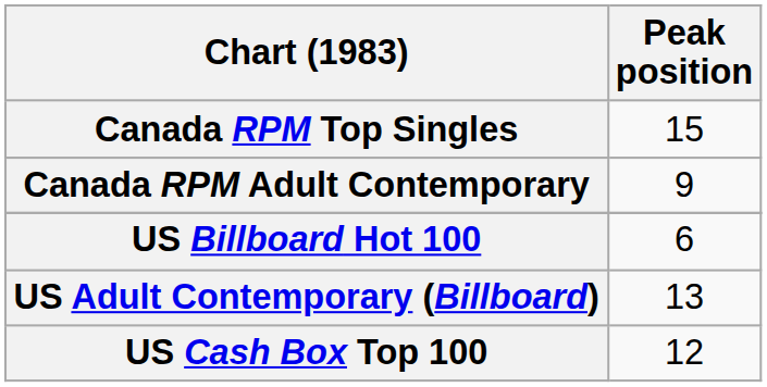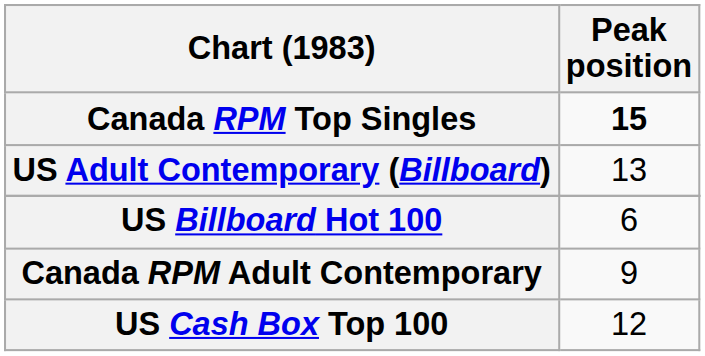 <table class="wikitable sortable plainrowheaders" style="text-align:center">
 <tr>
 <th>Chart (1983)</th>
 <th>Peak<br>position</th>
 </tr>
 <tr>
 <th scope="row">Canada <em><a href='#'>RPM</a></em> Top Singles</th>
-<td>15</td>
+<td><strong>15</strong></td>
 </tr>
 <tr>
-<th scope="row">Canada <em>RPM</em> Adult Contemporary</th>
-<td>9</td>
+<th scope="row">US <a href='#'>Adult Contemporary</a> (<em><a href='#'>Billboard</a></em>)</th>
+<td>13</td>
 </tr>
 <tr>
 </tr>
 <tr>
 </tr>
 <tr>
 <th scope="row">US <a href='#'><em>Billboard</em> Hot 100</a></th>
 <td>6</td>
 </tr>
 <tr>
-<th scope="row">US <a href='#'>Adult Contemporary</a> (<em><a href='#'>Billboard</a></em>)</th>
-<td>13</td>
+<th scope="row">Canada <em>RPM</em> Adult Contemporary</th>
+<td>9</td>
 </tr>
 <tr>
 <th scope="row">US <em><a href='#'>Cash Box</a></em> Top 100</th>
 <td>12</td>
 </tr>
 </table>
